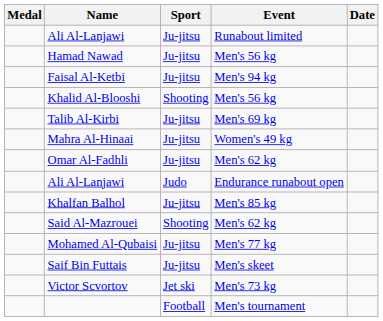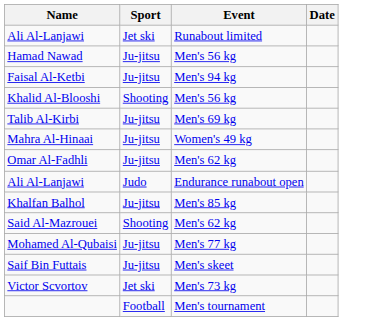 <table class="wikitable sortable"  style="font-size:95%">
 <tr>
-<th>Medal</th>
 <th>Name</th>
 <th>Sport</th>
 <th>Event</th>
 <th>Date</th>
 </tr>
 <tr>
-<td></td>
 <td><a href='#'>Ali Al-Lanjawi</a></td>
-<td><a href='#'>Ju-jitsu</a></td>
+<td><a href='#'>Jet ski</a></td>
 <td><a href='#'>Runabout limited</a></td>
 <td></td>
 </tr>
 <tr>
-<td></td>
 <td><a href='#'>Hamad Nawad</a></td>
 <td><a href='#'>Ju-jitsu</a></td>
 <td><a href='#'>Men's 56 kg</a></td>
 <td></td>
 </tr>
 <tr>
-<td></td>
 <td><a href='#'>Faisal Al-Ketbi</a></td>
 <td><a href='#'>Ju-jitsu</a></td>
 <td><a href='#'>Men's 94 kg</a></td>
 <td></td>
 </tr>
 <tr>
-<td></td>
 <td><a href='#'>Khalid Al-Blooshi</a></td>
 <td><a href='#'>Shooting</a></td>
 <td><a href='#'>Men's 56 kg</a></td>
 <td></td>
 </tr>
 <tr>
-<td></td>
 <td><a href='#'>Talib Al-Kirbi</a></td>
 <td><a href='#'>Ju-jitsu</a></td>
 <td><a href='#'>Men's 69 kg</a></td>
 <td></td>
 </tr>
 <tr>
-<td></td>
 <td><a href='#'>Mahra Al-Hinaai</a></td>
 <td><a href='#'>Ju-jitsu</a></td>
 <td><a href='#'>Women's 49 kg</a></td>
 <td></td>
 </tr>
 <tr>
-<td></td>
 <td><a href='#'>Omar Al-Fadhli</a></td>
 <td><a href='#'>Ju-jitsu</a></td>
 <td><a href='#'>Men's 62 kg</a></td>
 <td></td>
 </tr>
 <tr>
-<td></td>
 <td><a href='#'>Ali Al-Lanjawi</a></td>
 <td><a href='#'>Judo</a></td>
 <td><a href='#'>Endurance runabout open</a></td>
 <td></td>
 </tr>
 <tr>
-<td></td>
 <td><a href='#'>Khalfan Balhol</a></td>
 <td><a href='#'>Ju-jitsu</a></td>
 <td><a href='#'>Men's 85 kg</a></td>
 <td></td>
 </tr>
 <tr>
-<td></td>
 <td><a href='#'>Said Al-Mazrouei</a></td>
 <td><a href='#'>Shooting</a></td>
 <td><a href='#'>Men's 62 kg</a></td>
 <td></td>
 </tr>
 <tr>
-<td></td>
 <td><a href='#'>Mohamed Al-Qubaisi</a></td>
 <td><a href='#'>Ju-jitsu</a></td>
 <td><a href='#'>Men's 77 kg</a></td>
 <td></td>
 </tr>
 <tr>
-<td></td>
 <td><a href='#'>Saif Bin Futtais</a></td>
 <td><a href='#'>Ju-jitsu</a></td>
 <td><a href='#'>Men's skeet</a></td>
 <td></td>
 </tr>
 <tr>
-<td></td>
 <td><a href='#'>Victor Scvortov</a></td>
 <td><a href='#'>Jet ski</a></td>
 <td><a href='#'>Men's 73 kg</a></td>
 <td></td>
 </tr>
 <tr>
 <td></td>
-<td></td>
 <td><a href='#'>Football</a></td>
 <td><a href='#'>Men's tournament</a></td>
 <td></td>
 </tr>
 </table>
